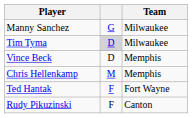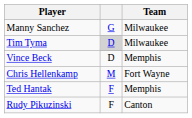 <table class="wikitable">
 <tr>
 <th width=150>Player</th>
 <th width=28></th>
 <th width=100>Team</th>
 </tr>
 <tr>
 <td>Manny Sanchez</td>
 <td align=center><a href='#'>G</a></td>
 <td>Milwaukee</td>
 </tr>
 <tr>
 <td><a href='#'>Tim Tyma</a></td>
 <td align=center style="background: lightgrey;"><a href='#'>D</a></td>
 <td>Milwaukee</td>
 </tr>
 <tr>
 <td><a href='#'>Vince Beck</a></td>
 <td align=center>D</td>
 <td>Memphis</td>
 </tr>
 <tr>
 <td><a href='#'>Chris Hellenkamp</a></td>
 <td align=center><a href='#'>M</a></td>
-<td>Memphis</td>
+<td>Fort Wayne</td>
 </tr>
 <tr>
 <td><a href='#'>Ted Hantak</a></td>
 <td align=center><a href='#'>F</a></td>
-<td>Fort Wayne</td>
+<td>Memphis</td>
 </tr>
 <tr>
 <td><a href='#'>Rudy Pikuzinski</a></td>
 <td align=center>F</td>
 <td>Canton</td>
 </tr>
 </table>
